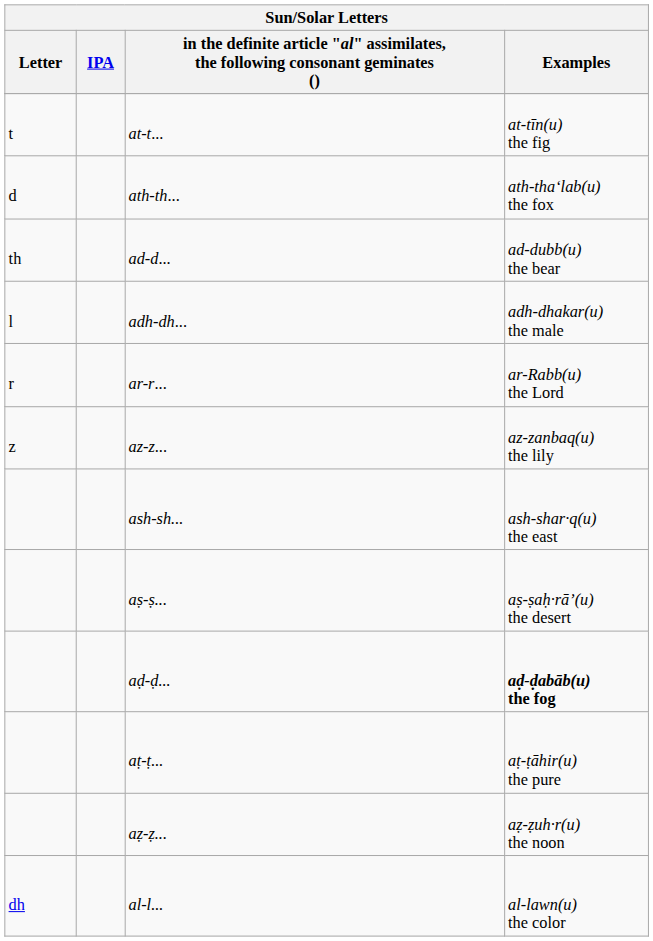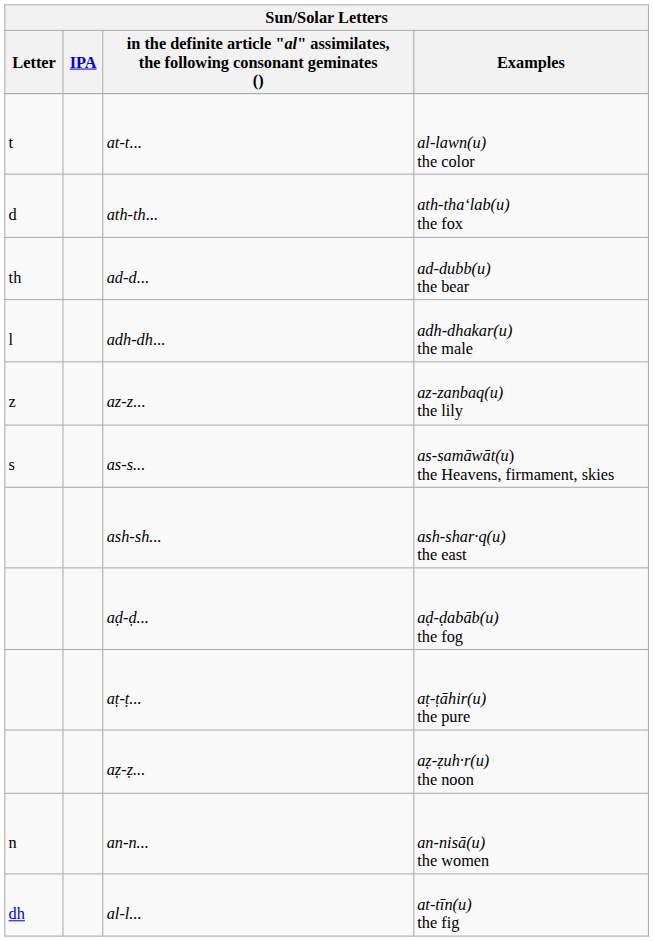 <table class="wikitable" width=50%; align="right">
 <tr>
 <th colspan="4">Sun/Solar Letters<br> <em></em></th>
 </tr>
 <tr>
 <th>Letter</th>
 <th><a href='#'>IPA</a></th>
 <th> in the definite article "<em>al</em>" assimilates,<br>the following consonant geminates<br>(<span></span>)</th>
 <th>Examples</th>
 </tr>
 <tr>
 </tr>
 <tr>
 <td><span></span><br>t</td>
 <td></td>
 <td><span></span><br><em>at-t</em>...</td>
-<td><span></span><br><em>at-tīn(u)</em><br> the fig</td>
+<td><br><span></span><br><em>al-lawn(u)</em><br> the color</td>
 </tr>
 <tr>
 <td><span></span><br>d</td>
 <td></td>
 <td><span></span><br><em>ath-th</em>...</td>
 <td><span></span><br><em>ath-tha‘lab(u)</em><br> the fox</td>
 </tr>
 <tr>
 <td><span></span><br>th</td>
 <td></td>
 <td><span></span><br><em>ad-d</em>...</td>
 <td><span></span><br><em>ad-dubb(u)</em><br> the bear</td>
 </tr>
 <tr>
 <td><span></span><br>l</td>
 <td></td>
 <td><span></span><br><em>adh-dh</em>...</td>
 <td><span></span><br><em>adh-dhakar(u)</em><br> the male</td>
 </tr>
 <tr>
-<td><span></span><br>r</td>
-<td></td>
-<td><span></span><br><em>ar-r</em>...</td>
-<td><span></span><br><em>ar-Rabb(u)</em><br> the Lord</td>
-</tr>
-<tr>
 <td><span></span><br>z</td>
 <td></td>
 <td><span></span><br><em>az-z</em>...</td>
 <td><span></span><br><em>az-zanbaq(u)</em><br> the lily</td>
+</tr>
+<tr>
+<td><span></span><br>s</td>
+<td></td>
+<td><span></span><br><em>as-s...</em></td>
+<td><span></span><br><em>as-samāwāt(u</em>)<br> the Heavens, firmament, skies</td>
 </tr>
 <tr>
 <td><span></span><br></td>
 <td></td>
 <td><span></span><br><em>ash-sh...</em></td>
 <td><br><span></span><br><em>ash-shar·q(u)</em><br> the east</td>
 </tr>
 <tr>
 <td><span></span><br></td>
 <td></td>
-<td><span></span><br><em>aṣ-ṣ...</em></td>
-<td><br><span></span><br><em>aṣ-ṣaḥ·rāʼ(u)</em><br> the desert</td>
-</tr>
-<tr>
-<td><span></span><br></td>
-<td></td>
 <td><span></span><br><em>aḍ-ḍ...</em></td>
-<td><strong><br><span></span><br><em>aḍ-ḍabāb(u)</em><br> the fog</strong></td>
+<td><br><span></span><br><em>aḍ-ḍabāb(u)</em><br> the fog</td>
 </tr>
 <tr>
 <td><span></span><br></td>
 <td></td>
 <td><span></span><br><em>aṭ-ṭ...</em></td>
 <td><br><span></span><br><em>aṭ-ṭāhir(u)</em><br> the pure</td>
 </tr>
 <tr>
 <td><span></span><br></td>
 <td></td>
 <td><span></span><br><em>aẓ-ẓ...</em></td>
 <td><span></span><br><em>aẓ-ẓuh·r(u)</em><br> the noon</td>
 </tr>
 <tr>
+<td><span></span><br>n</td>
+<td></td>
+<td><span></span><br><em>an-n...</em></td>
+<td><br><span></span><br><em>an-nisā(u)</em><br> the women</td>
+</tr>
+<tr>
 <td><span></span><br><a href='#'>dh</a></td>
 <td></td>
 <td><span></span><br><em>al-l...</em></td>
-<td><br><span></span><br><em>al-lawn(u)</em><br> the color</td>
+<td><span></span><br><em>at-tīn(u)</em><br> the fig</td>
 </tr>
 </table>
